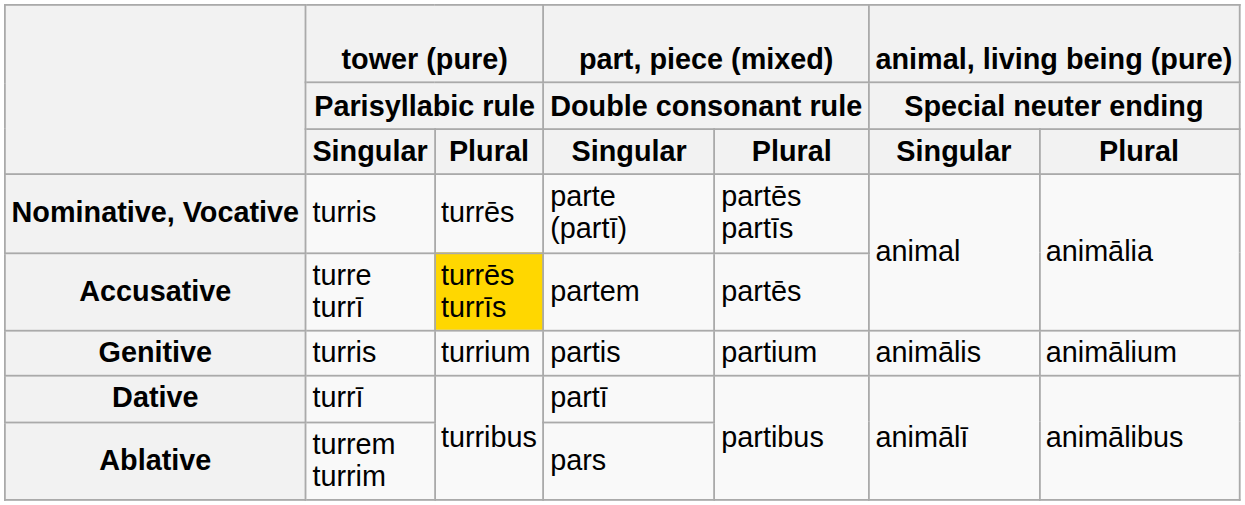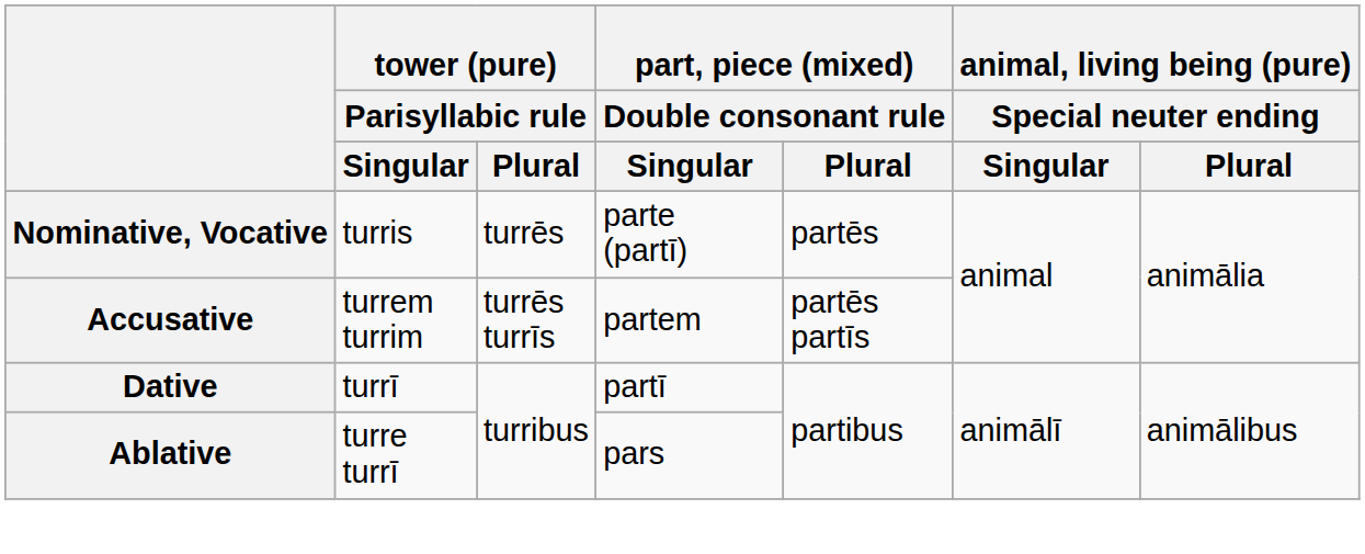 <table class="wikitable">
 <tr>
 <th rowspan="3"></th>
 <th colspan="2"><br>tower  (pure)</th>
 <th colspan="2"><br>part, piece  (mixed)</th>
 <th colspan="2"><br> animal, living being  (pure)</th>
 </tr>
 <tr>
 <th colspan="2">Parisyllabic rule</th>
 <th colspan="2">Double consonant rule</th>
 <th colspan="2">Special neuter ending</th>
 </tr>
 <tr>
 <th>Singular</th>
 <th>Plural</th>
 <th>Singular</th>
 <th>Plural</th>
 <th>Singular</th>
 <th>Plural</th>
 </tr>
 <tr>
 <th>Nominative,  Vocative</th>
 <td>turris</td>
 <td>turrēs</td>
 <td>parte<br>(partī)</td>
-<td>partēs<br>partīs</td>
+<td>partēs</td>
 <td rowspan="2">animal</td>
 <td rowspan="2">animālia</td>
 </tr>
 <tr>
 <th>Accusative</th>
-<td>turre<br>turrī</td>
-<td style="background: gold;">turrēs<br>turrīs</td>
+<td>turrem<br>turrim</td>
+<td>turrēs<br>turrīs</td>
 <td>partem</td>
-<td>partēs</td>
-</tr>
-<tr>
-<th>Genitive</th>
-<td>turris</td>
-<td>turrium</td>
-<td>partis</td>
-<td>partium</td>
-<td>animālis</td>
-<td>animālium</td>
+<td>partēs<br>partīs</td>
 </tr>
 <tr>
 <th>Dative</th>
 <td>turrī</td>
 <td rowspan="2">turribus</td>
 <td>partī</td>
 <td rowspan="2">partibus</td>
 <td rowspan="2">animālī</td>
 <td rowspan="2">animālibus</td>
 </tr>
 <tr>
 <th>Ablative</th>
-<td>turrem<br>turrim</td>
+<td>turre<br>turrī</td>
 <td>pars</td>
 </tr>
 </table>
